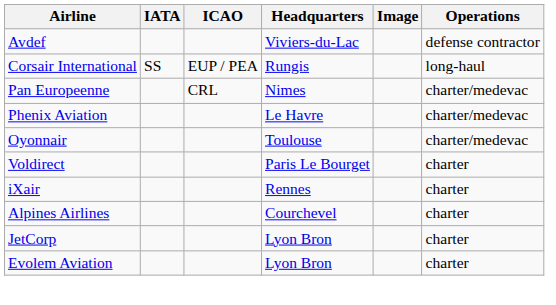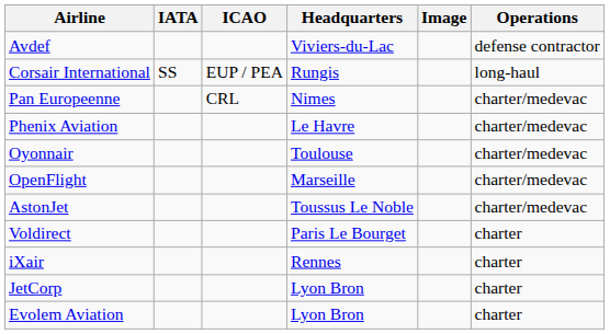 <table class="wikitable">
 <tr>
 <th>Airline</th>
 <th>IATA</th>
 <th>ICAO</th>
 <th>Headquarters</th>
 <th>Image</th>
 <th>Operations</th>
 </tr>
 <tr>
 <td><a href='#'>Avdef</a></td>
 <td></td>
 <td></td>
 <td><a href='#'>Viviers-du-Lac</a></td>
 <td></td>
 <td>defense contractor</td>
 </tr>
 <tr>
 <td><a href='#'>Corsair International</a></td>
 <td>SS</td>
 <td>EUP / PEA</td>
 <td><a href='#'>Rungis</a></td>
 <td></td>
 <td>long-haul</td>
 </tr>
 <tr>
 <td><a href='#'>Pan Europeenne</a></td>
 <td></td>
 <td>CRL</td>
 <td><a href='#'>Nimes</a></td>
 <td></td>
 <td>charter/medevac</td>
 </tr>
 <tr>
 <td><a href='#'>Phenix Aviation</a></td>
 <td></td>
 <td></td>
 <td><a href='#'>Le Havre</a></td>
 <td></td>
 <td>charter/medevac</td>
 </tr>
 <tr>
 <td><a href='#'>Oyonnair</a></td>
 <td></td>
 <td></td>
 <td><a href='#'>Toulouse</a></td>
 <td></td>
 <td>charter/medevac</td>
 </tr>
 <tr>
+<td><a href='#'>OpenFlight</a></td>
+<td></td>
+<td></td>
+<td><a href='#'>Marseille</a></td>
+<td></td>
+<td>charter/medevac</td>
+</tr>
+<tr>
+<td><a href='#'>AstonJet</a></td>
+<td></td>
+<td></td>
+<td><a href='#'>Toussus Le Noble</a></td>
+<td></td>
+<td>charter/medevac</td>
+</tr>
+<tr>
 <td><a href='#'>Voldirect</a></td>
 <td></td>
 <td></td>
 <td><a href='#'>Paris Le Bourget</a></td>
 <td></td>
 <td>charter</td>
 </tr>
 <tr>
 <td><a href='#'>iXair</a></td>
 <td></td>
 <td></td>
 <td><a href='#'>Rennes</a></td>
-<td></td>
-<td>charter</td>
-</tr>
-<tr>
-<td><a href='#'>Alpines Airlines</a></td>
-<td></td>
-<td></td>
-<td><a href='#'>Courchevel</a></td>
 <td></td>
 <td>charter</td>
 </tr>
 <tr>
 <td><a href='#'>JetCorp</a></td>
 <td></td>
 <td></td>
 <td><a href='#'>Lyon Bron</a></td>
 <td></td>
 <td>charter</td>
 </tr>
 <tr>
 <td><a href='#'>Evolem Aviation</a></td>
 <td></td>
 <td></td>
 <td><a href='#'>Lyon Bron</a></td>
 <td></td>
 <td>charter</td>
 </tr>
 </table>
